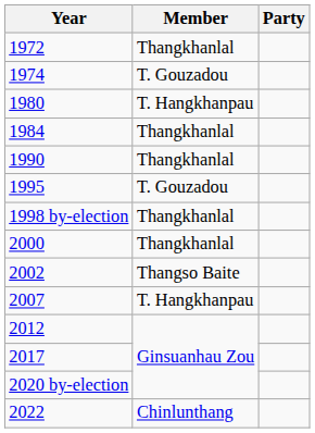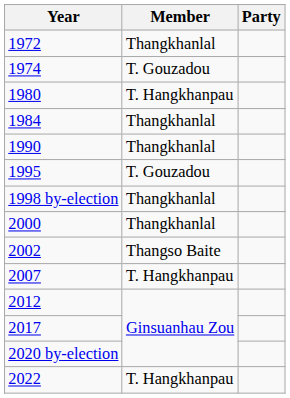 <table class="wikitable sortable">
 <tr>
 <th>Year</th>
 <th>Member</th>
 <th colspan="2">Party</th>
 </tr>
 <tr>
 <td><a href='#'>1972</a></td>
 <td>Thangkhanlal</td>
 <td></td>
 </tr>
 <tr>
 <td><a href='#'>1974</a></td>
 <td>T. Gouzadou</td>
 <td></td>
 </tr>
 <tr>
 <td><a href='#'>1980</a></td>
 <td>T. Hangkhanpau</td>
 <td></td>
 </tr>
 <tr>
 <td><a href='#'>1984</a></td>
 <td>Thangkhanlal</td>
 <td></td>
 </tr>
 <tr>
 <td><a href='#'>1990</a></td>
 <td>Thangkhanlal</td>
 <td></td>
 </tr>
 <tr>
 <td><a href='#'>1995</a></td>
 <td>T. Gouzadou</td>
 <td></td>
 </tr>
 <tr>
 <td><a href='#'>1998 by-election</a></td>
 <td>Thangkhanlal</td>
 <td></td>
 </tr>
 <tr>
 <td><a href='#'>2000</a></td>
 <td>Thangkhanlal</td>
 <td></td>
 </tr>
 <tr>
 <td><a href='#'>2002</a></td>
 <td>Thangso Baite</td>
 <td></td>
 </tr>
 <tr>
 <td><a href='#'>2007</a></td>
 <td>T. Hangkhanpau</td>
 <td></td>
 </tr>
 <tr>
 <td><a href='#'>2012</a></td>
 <td rowspan=3><a href='#'>Ginsuanhau Zou</a></td>
 <td></td>
 </tr>
 <tr>
 <td><a href='#'>2017</a></td>
 </tr>
 <tr>
 <td><a href='#'>2020 by-election</a></td>
 <td></td>
 </tr>
 <tr>
 <td><a href='#'>2022</a></td>
-<td><a href='#'>Chinlunthang</a></td>
+<td>T. Hangkhanpau</td>
 <td></td>
 </tr>
 </table>
